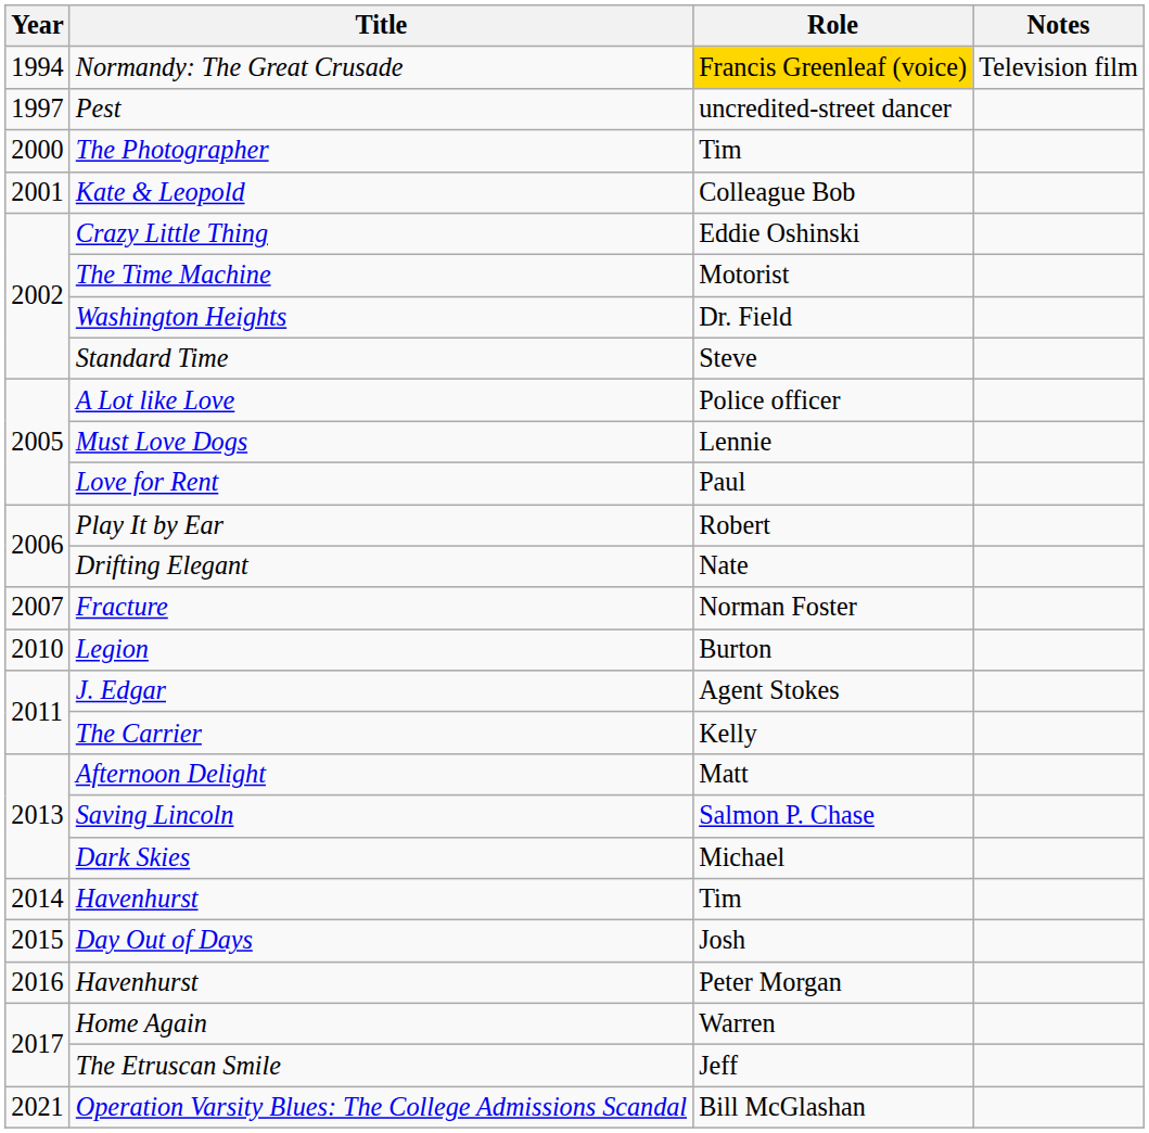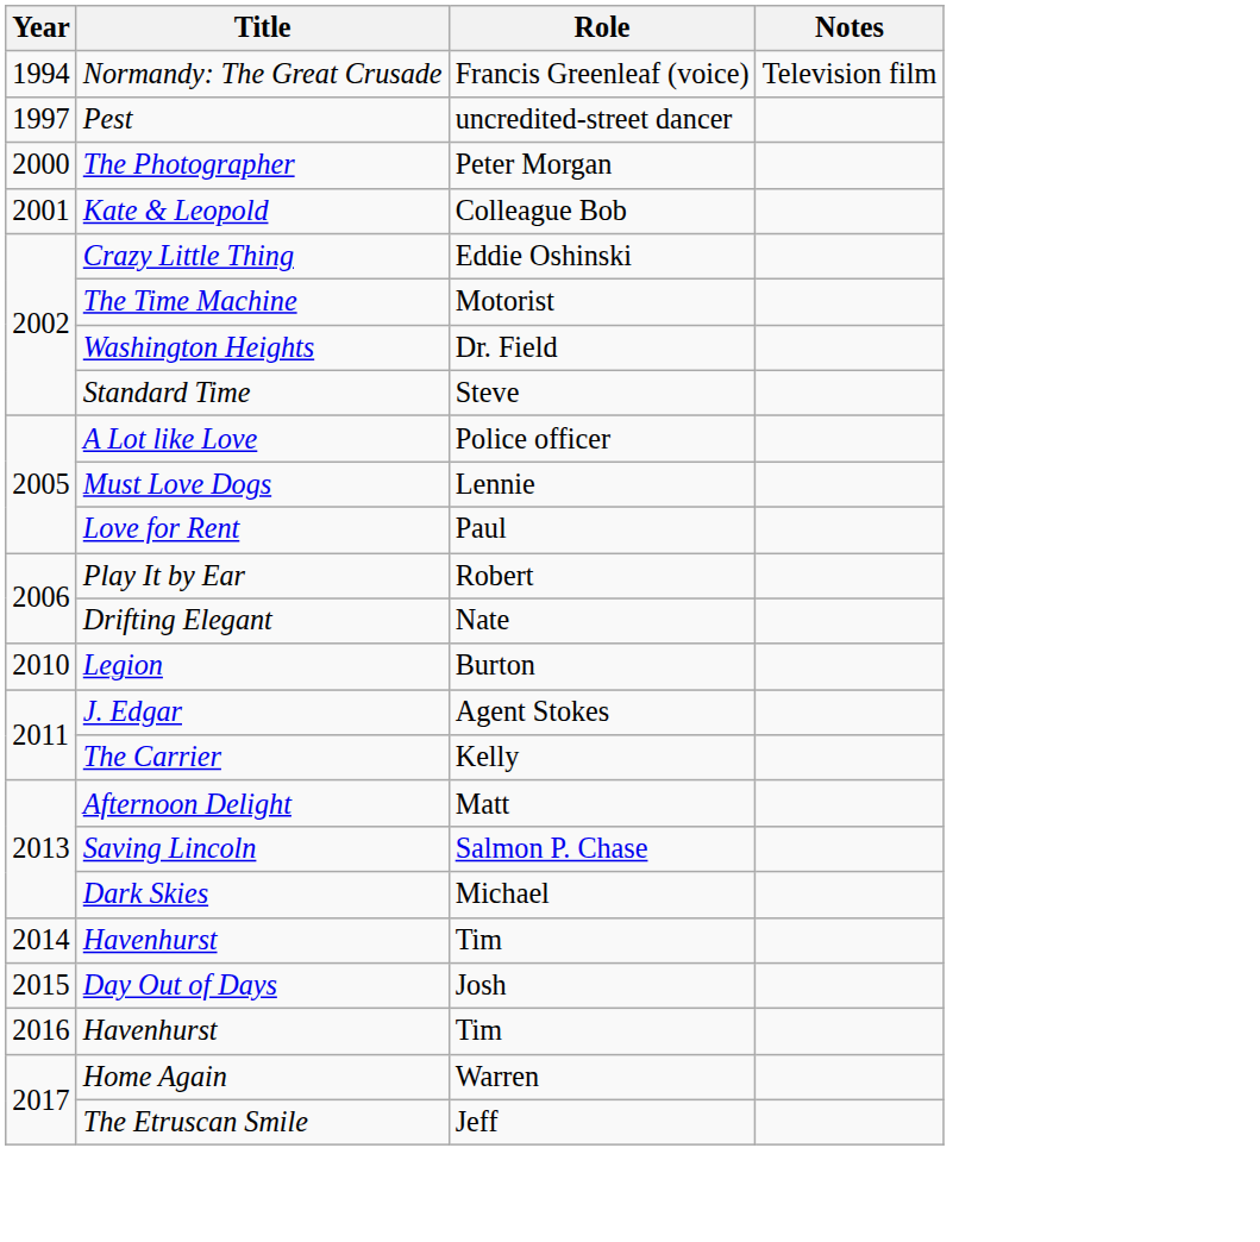 <table class="wikitable">
 <tr>
 <th>Year</th>
 <th>Title</th>
 <th>Role</th>
 <th>Notes</th>
 </tr>
 <tr>
 <td>1994</td>
 <td><em>Normandy: The Great Crusade</em></td>
-<td style="background: gold;">Francis Greenleaf (voice)</td>
+<td>Francis Greenleaf (voice)</td>
 <td>Television film</td>
 </tr>
 <tr>
 <td>1997</td>
 <td><em>Pest</em></td>
 <td>uncredited-street dancer</td>
 </tr>
 <tr>
 <td>2000</td>
 <td><a href='#'><em>The Photographer</em></a></td>
-<td>Tim</td>
+<td>Peter Morgan</td>
 <td></td>
 </tr>
 <tr>
 <td>2001</td>
 <td><em><a href='#'>Kate & Leopold</a></em></td>
 <td>Colleague Bob</td>
 <td></td>
 </tr>
 <tr>
 <td rowspan="4">2002</td>
 <td><em><a href='#'>Crazy Little Thing</a></em></td>
 <td>Eddie Oshinski</td>
 <td></td>
 </tr>
 <tr>
 <td><a href='#'><em>The Time Machine</em></a></td>
 <td>Motorist</td>
 <td></td>
 </tr>
 <tr>
 <td><em><a href='#'>Washington Heights</a></em></td>
 <td>Dr. Field</td>
 <td></td>
 </tr>
 <tr>
 <td><em>Standard Time</em></td>
 <td>Steve</td>
 <td></td>
 </tr>
 <tr>
 <td rowspan="3">2005</td>
 <td><em><a href='#'>A Lot like Love</a></em></td>
 <td>Police officer</td>
 <td></td>
 </tr>
 <tr>
 <td><em><a href='#'>Must Love Dogs</a></em></td>
 <td>Lennie</td>
 <td></td>
 </tr>
 <tr>
 <td><em><a href='#'>Love for Rent</a></em></td>
 <td>Paul</td>
 <td></td>
 </tr>
 <tr>
 <td rowspan="2">2006</td>
 <td><em>Play It by Ear</em></td>
 <td>Robert</td>
 <td></td>
 </tr>
 <tr>
 <td><em>Drifting Elegant</em></td>
 <td>Nate</td>
 <td></td>
 </tr>
 <tr>
-<td>2007</td>
-<td><em><a href='#'>Fracture</a></em></td>
-<td>Norman Foster</td>
-<td></td>
-</tr>
-<tr>
 <td>2010</td>
 <td><em><a href='#'>Legion</a></em></td>
 <td>Burton</td>
 <td></td>
 </tr>
 <tr>
 <td rowspan="2">2011</td>
 <td><em><a href='#'>J. Edgar</a></em></td>
 <td>Agent Stokes</td>
 <td></td>
 </tr>
 <tr>
 <td><a href='#'><em>The Carrier</em></a></td>
 <td>Kelly</td>
 <td></td>
 </tr>
 <tr>
 <td rowspan="3">2013</td>
 <td><em><a href='#'>Afternoon Delight</a></em></td>
 <td>Matt</td>
 <td></td>
 </tr>
 <tr>
 <td><em><a href='#'>Saving Lincoln</a></em></td>
 <td><a href='#'>Salmon P. Chase</a></td>
 <td></td>
 </tr>
 <tr>
 <td><em><a href='#'>Dark Skies</a></em></td>
 <td>Michael</td>
 <td></td>
 </tr>
 <tr>
 <td>2014</td>
 <td><em><a href='#'>Havenhurst</a></em></td>
 <td>Tim</td>
 <td></td>
 </tr>
 <tr>
 <td>2015</td>
 <td><em><a href='#'>Day Out of Days</a></em></td>
 <td>Josh</td>
 <td></td>
 </tr>
 <tr>
 <td>2016</td>
 <td><em>Havenhurst</em></td>
-<td>Peter Morgan</td>
+<td>Tim</td>
 <td></td>
 </tr>
 <tr>
 <td rowspan="2">2017</td>
 <td><em>Home Again</em></td>
 <td>Warren</td>
 <td></td>
 </tr>
 <tr>
 <td><em>The Etruscan Smile</em></td>
 <td>Jeff</td>
 <td></td>
 </tr>
-<tr>
-<td>2021</td>
-<td><em><a href='#'>Operation Varsity Blues: The College Admissions Scandal</a></em></td>
-<td>Bill McGlashan</td>
-<td></td>
-</tr>
 </table>
